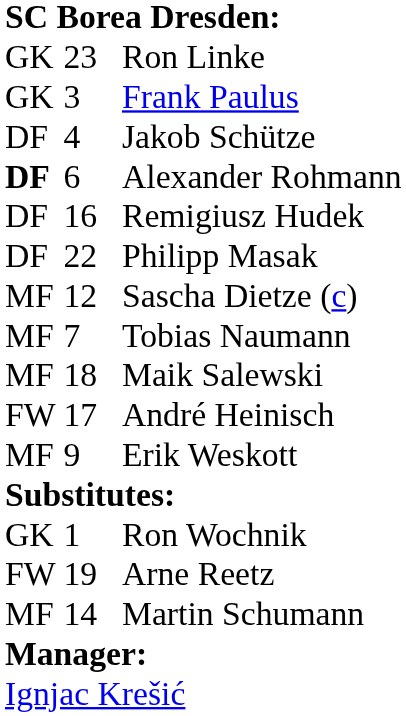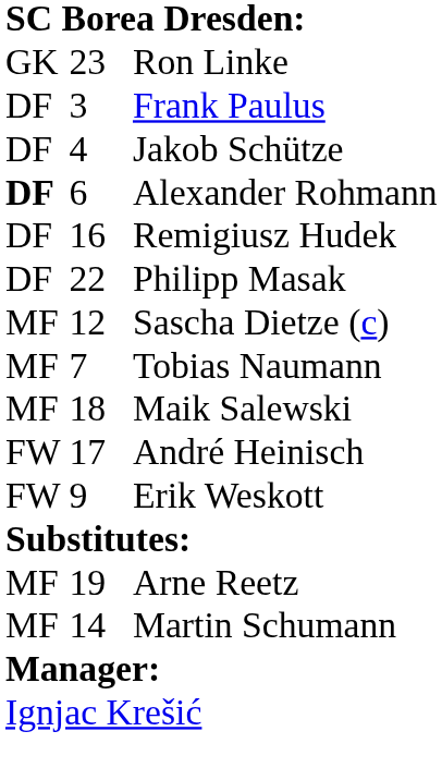 <table style="font-size:90%" cellspacing="0" cellpadding="0" align="center">
 <tr>
 <td colspan=4><strong>SC Borea Dresden:</strong></td>
 </tr>
 <tr>
 <th width=25></th>
 <th width=25></th>
 </tr>
 <tr>
 <td>GK</td>
 <td>23</td>
 <td> Ron Linke</td>
 <td></td>
 <td></td>
 </tr>
 <tr>
-<td>GK</td>
+<td>DF</td>
 <td>3</td>
 <td> <a href='#'>Frank Paulus</a></td>
 </tr>
 <tr>
 <td>DF</td>
 <td>4</td>
 <td> Jakob Schütze</td>
 </tr>
 <tr>
 <td><strong>DF</strong></td>
 <td>6</td>
 <td> Alexander Rohmann</td>
 </tr>
 <tr>
 <td>DF</td>
 <td>16</td>
 <td> Remigiusz Hudek</td>
 </tr>
 <tr>
 <td>DF</td>
 <td>22</td>
 <td> Philipp Masak</td>
 <td></td>
 </tr>
 <tr>
 <td>MF</td>
 <td>12</td>
 <td> Sascha Dietze (<a href='#'>c</a>)</td>
 </tr>
 <tr>
 <td>MF</td>
 <td>7</td>
 <td> Tobias Naumann</td>
 <td></td>
 <td></td>
 </tr>
 <tr>
 <td>MF</td>
 <td>18</td>
 <td> Maik Salewski</td>
 </tr>
 <tr>
 <td>FW</td>
 <td>17</td>
 <td> André Heinisch</td>
 </tr>
 <tr>
-<td>MF</td>
+<td>FW</td>
 <td>9</td>
 <td> Erik Weskott</td>
 <td></td>
 <td></td>
 </tr>
 <tr>
 <td colspan=3><strong>Substitutes:</strong></td>
 </tr>
 <tr>
-<td>GK</td>
-<td>1</td>
-<td> Ron Wochnik</td>
-<td></td>
-<td></td>
-</tr>
-<tr>
-<td>FW</td>
+<td>MF</td>
 <td>19</td>
 <td> Arne Reetz</td>
 <td></td>
 <td></td>
 </tr>
 <tr>
 <td>MF</td>
 <td>14</td>
 <td> Martin Schumann</td>
 <td></td>
 <td></td>
 </tr>
 <tr>
 <td colspan=3><strong>Manager:</strong></td>
 </tr>
 <tr>
 <td colspan=4> <a href='#'>Ignjac Krešić</a></td>
 </tr>
 </table>
